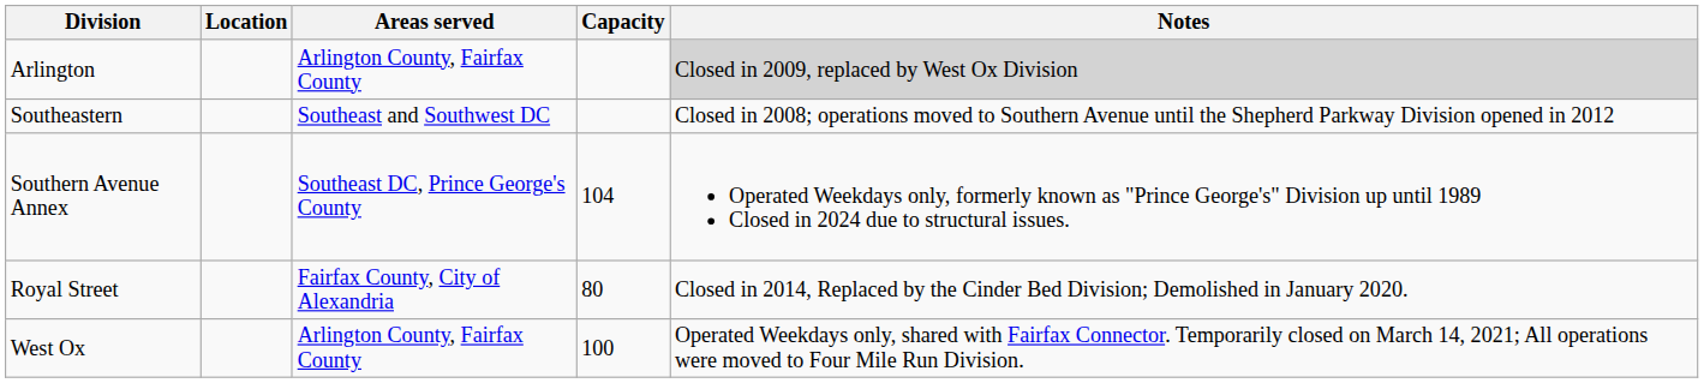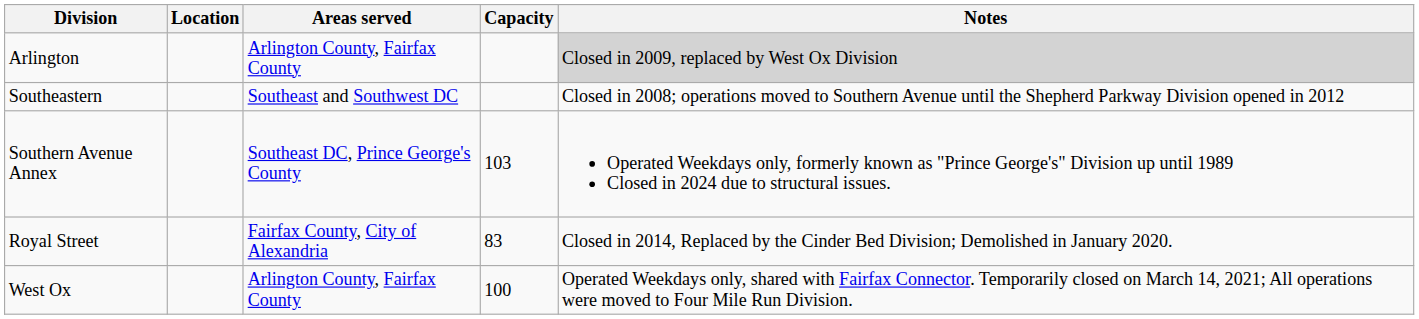 <table class="wikitable">
 <tr>
 <th>Division</th>
 <th>Location</th>
 <th>Areas served</th>
 <th>Capacity</th>
 <th>Notes</th>
 </tr>
 <tr>
 <td>Arlington</td>
 <td></td>
 <td><a href='#'>Arlington County</a>, <a href='#'>Fairfax County</a></td>
 <td></td>
 <td style="background: lightgrey;">Closed in 2009, replaced by West Ox Division</td>
 </tr>
 <tr>
 <td>Southeastern</td>
 <td></td>
 <td><a href='#'>Southeast</a> and <a href='#'>Southwest DC</a></td>
 <td></td>
 <td>Closed in 2008; operations moved to Southern Avenue until the Shepherd Parkway Division opened in 2012</td>
 </tr>
 <tr>
 <td>Southern Avenue Annex</td>
 <td></td>
 <td><a href='#'>Southeast DC</a>, <a href='#'>Prince George's County</a></td>
-<td>104</td>
+<td>103</td>
 <td><br><ul><li>Operated Weekdays only, formerly known as "Prince George's" Division up until 1989</li><li>Closed in 2024 due to structural issues.</li></ul></td>
 </tr>
 <tr>
 <td>Royal Street</td>
 <td></td>
 <td><a href='#'>Fairfax County</a>, <a href='#'>City of Alexandria</a></td>
-<td>80</td>
+<td>83</td>
 <td>Closed in 2014, Replaced by the Cinder Bed Division; Demolished in January 2020.</td>
 </tr>
 <tr>
 <td>West Ox</td>
 <td></td>
 <td><a href='#'>Arlington County</a>, <a href='#'>Fairfax County</a></td>
 <td>100</td>
 <td>Operated Weekdays only, shared with <a href='#'>Fairfax Connector</a>. Temporarily closed on March 14, 2021; All operations were moved to Four Mile Run Division.</td>
 </tr>
 </table>
